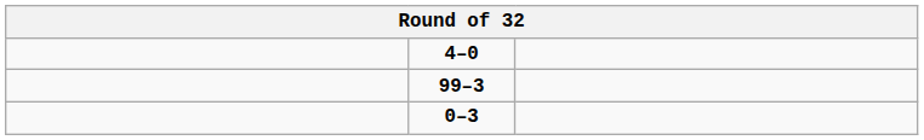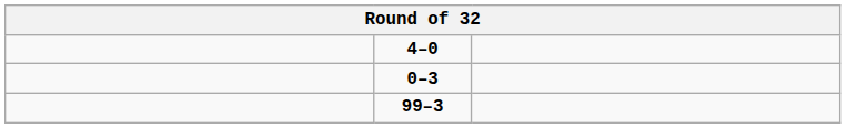 <table class="wikitable" style="text-align: center; font-size:90% ">
 <tr>
 <th colspan=3>Round of 32</th>
 </tr>
 <tr>
 <td align=left width="240"><strong></strong></td>
 <td align=center width="60"><strong>4–0</strong></td>
 <td align=left width="240"></td>
 </tr>
 <tr>
+<td align=left></td>
+<td align=center><strong>0–3</strong></td>
+<td align=left><strong></strong></td>
+</tr>
+<tr>
 <td align=left><strong></strong></td>
 <td align=center><strong>99–3</strong></td>
 <td align=left></td>
 </tr>
-<tr>
-<td align=left></td>
-<td align=center><strong>0–3</strong></td>
-<td align=left><strong></strong></td>
-</tr>
 </table>
